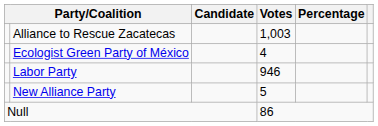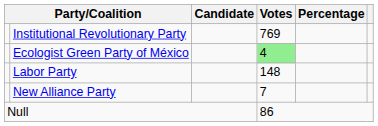 <table class="wikitable">
 <tr>
 <th colspan="2"><strong>Party/Coalition</strong></th>
 <th><strong>Candidate</strong></th>
 <th><strong>Votes</strong></th>
 <th><strong>Percentage</strong></th>
 <th></th>
 </tr>
 <tr>
 <td></td>
-<td>Alliance to Rescue Zacatecas</td>
+<td><a href='#'>Institutional Revolutionary Party</a></td>
 <td></td>
-<td>1,003</td>
+<td>769</td>
 <td></td>
 <td></td>
 </tr>
 <tr>
 <td></td>
 <td><a href='#'>Ecologist Green Party of México</a></td>
 <td></td>
-<td>4</td>
+<td style="background: lightgreen;">4</td>
 <td></td>
 <td></td>
 </tr>
 <tr>
 <td></td>
 <td><a href='#'>Labor Party</a></td>
 <td></td>
-<td>946</td>
+<td>148</td>
 <td></td>
 <td></td>
 </tr>
 <tr>
 <td></td>
 <td><a href='#'>New Alliance Party</a></td>
 <td></td>
-<td>5</td>
+<td>7</td>
 <td></td>
 <td></td>
 </tr>
 <tr>
 <td colspan="3">Null</td>
 <td colspan="3">86</td>
 </tr>
 </table>
